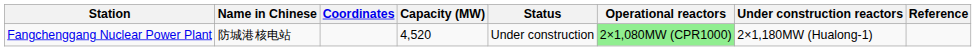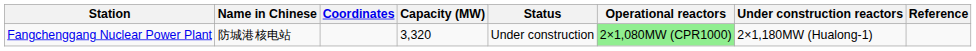 <table class="wikitable sortable">
 <tr>
 <th>Station</th>
 <th>Name in Chinese</th>
 <th><a href='#'>Coordinates</a></th>
 <th>Capacity  (MW)</th>
 <th>Status</th>
 <th>Operational reactors</th>
 <th>Under construction reactors</th>
 <th>Reference</th>
 </tr>
 <tr>
 <td><a href='#'>Fangchenggang Nuclear Power Plant</a></td>
 <td>防城港核电站</td>
 <td></td>
-<td>4,520</td>
+<td>3,320</td>
 <td>Under construction</td>
 <td style="background: lightgreen;">2×1,080MW (CPR1000)</td>
 <td>2×1,180MW (Hualong-1)</td>
 <td></td>
 </tr>
 </table>
